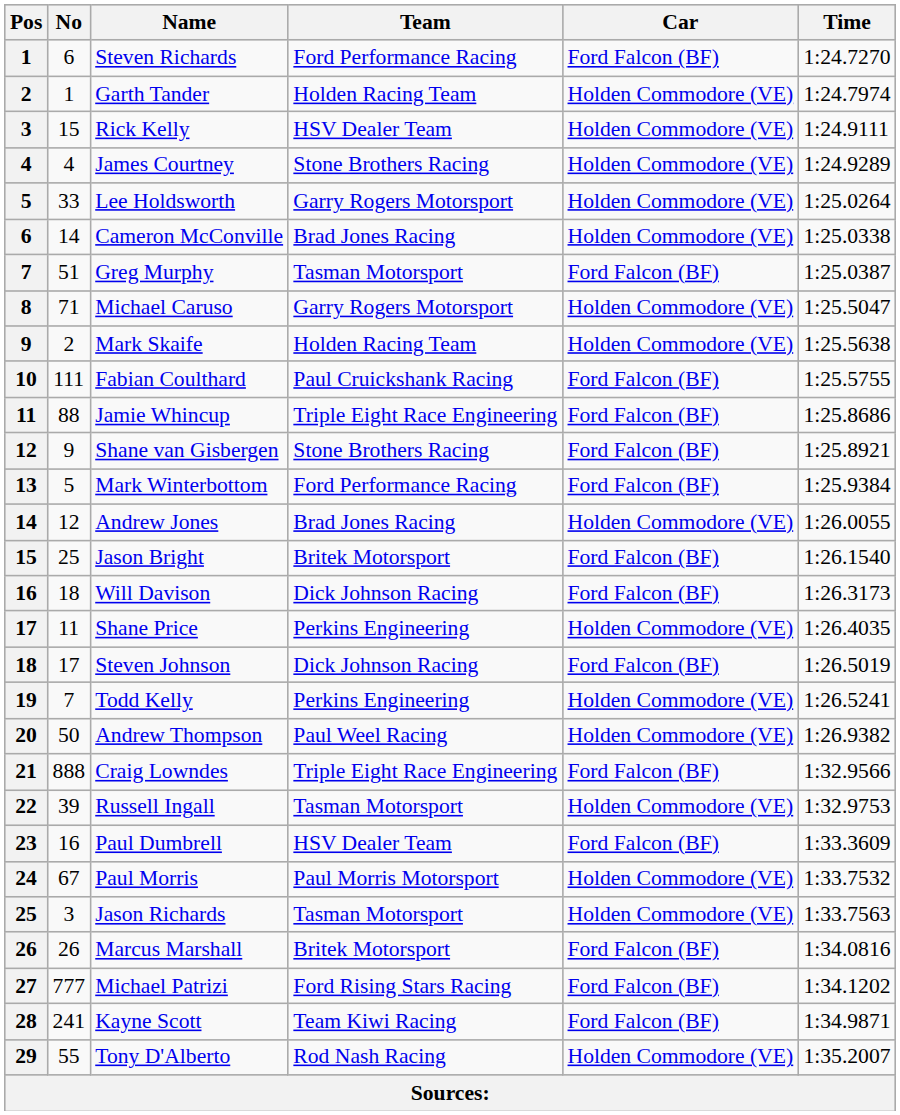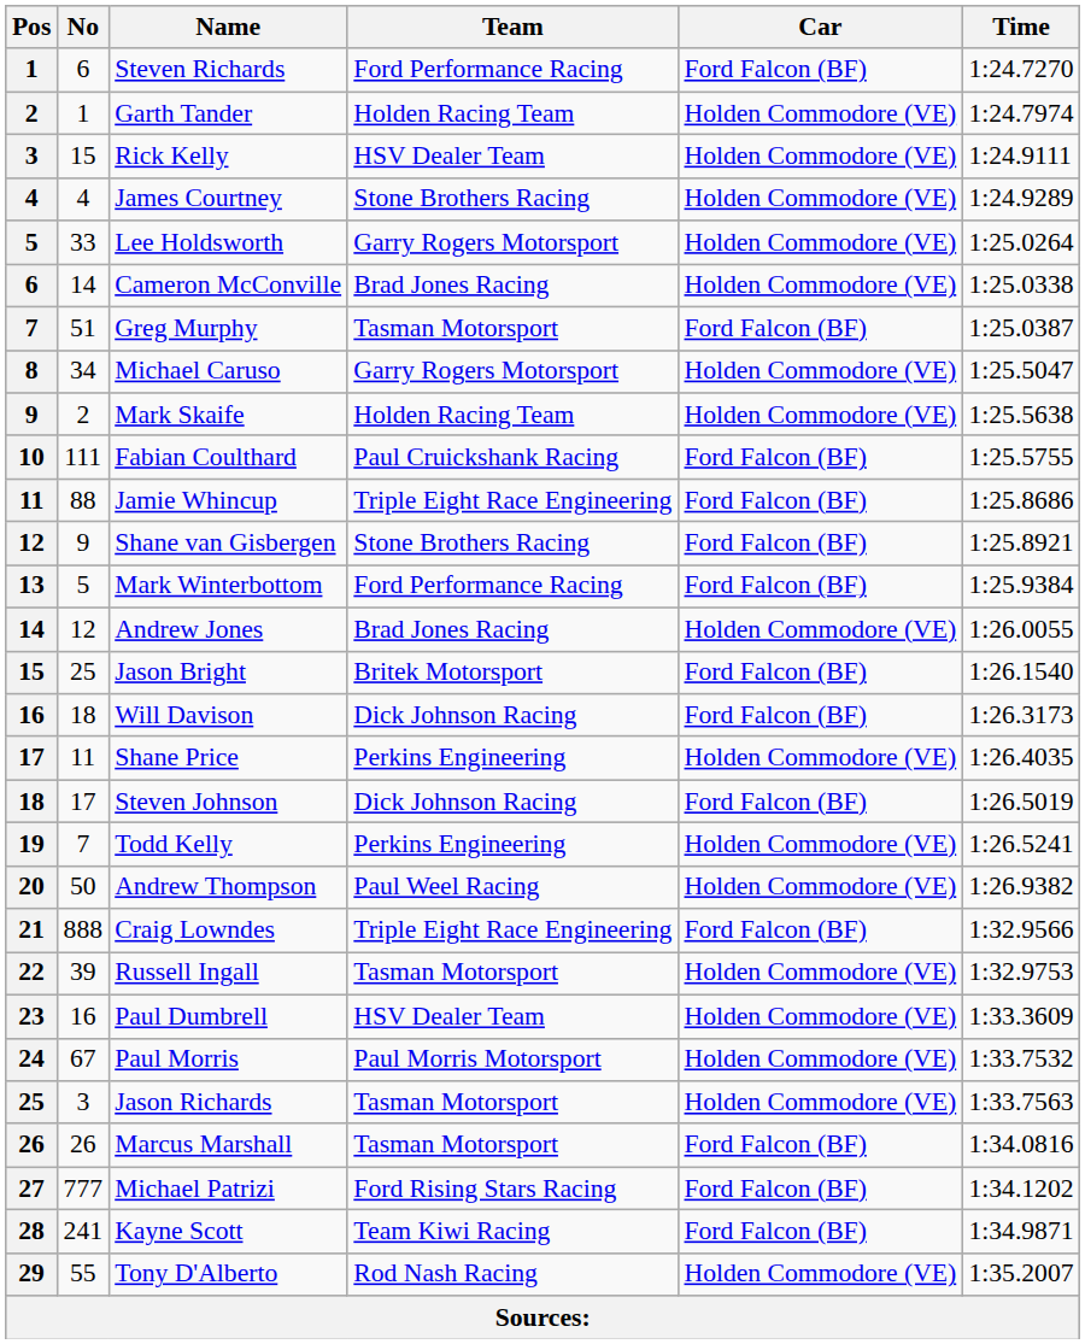 <table class="wikitable" style="font-size: 85%;">
 <tr>
 <th>Pos</th>
 <th>No</th>
 <th>Name</th>
 <th>Team</th>
 <th>Car</th>
 <th>Time</th>
 </tr>
 <tr>
 <th>1</th>
 <td align="center">6</td>
 <td> <a href='#'>Steven Richards</a></td>
 <td><a href='#'>Ford Performance Racing</a></td>
 <td><a href='#'>Ford Falcon (BF)</a></td>
 <td>1:24.7270</td>
 </tr>
 <tr>
 <th>2</th>
 <td align="center">1</td>
 <td> <a href='#'>Garth Tander</a></td>
 <td><a href='#'>Holden Racing Team</a></td>
 <td><a href='#'>Holden Commodore (VE)</a></td>
 <td>1:24.7974</td>
 </tr>
 <tr>
 <th>3</th>
 <td align="center">15</td>
 <td> <a href='#'>Rick Kelly</a></td>
 <td><a href='#'>HSV Dealer Team</a></td>
 <td><a href='#'>Holden Commodore (VE)</a></td>
 <td>1:24.9111</td>
 </tr>
 <tr>
 <th>4</th>
 <td align="center">4</td>
 <td> <a href='#'>James Courtney</a></td>
 <td><a href='#'>Stone Brothers Racing</a></td>
 <td><a href='#'>Holden Commodore (VE)</a></td>
 <td>1:24.9289</td>
 </tr>
 <tr>
 <th>5</th>
 <td align="center">33</td>
 <td> <a href='#'>Lee Holdsworth</a></td>
 <td><a href='#'>Garry Rogers Motorsport</a></td>
 <td><a href='#'>Holden Commodore (VE)</a></td>
 <td>1:25.0264</td>
 </tr>
 <tr>
 <th>6</th>
 <td align="center">14</td>
 <td> <a href='#'>Cameron McConville</a></td>
 <td><a href='#'>Brad Jones Racing</a></td>
 <td><a href='#'>Holden Commodore (VE)</a></td>
 <td>1:25.0338</td>
 </tr>
 <tr>
 <th>7</th>
 <td align="center">51</td>
 <td> <a href='#'>Greg Murphy</a></td>
 <td><a href='#'>Tasman Motorsport</a></td>
 <td><a href='#'>Ford Falcon (BF)</a></td>
 <td>1:25.0387</td>
 </tr>
 <tr>
 <th>8</th>
-<td align="center">71</td>
+<td align="center">34</td>
 <td> <a href='#'>Michael Caruso</a></td>
 <td><a href='#'>Garry Rogers Motorsport</a></td>
 <td><a href='#'>Holden Commodore (VE)</a></td>
 <td>1:25.5047</td>
 </tr>
 <tr>
 <th>9</th>
 <td align="center">2</td>
 <td> <a href='#'>Mark Skaife</a></td>
 <td><a href='#'>Holden Racing Team</a></td>
 <td><a href='#'>Holden Commodore (VE)</a></td>
 <td>1:25.5638</td>
 </tr>
 <tr>
 <th>10</th>
 <td align="center">111</td>
 <td> <a href='#'>Fabian Coulthard</a></td>
 <td><a href='#'>Paul Cruickshank Racing</a></td>
 <td><a href='#'>Ford Falcon (BF)</a></td>
 <td>1:25.5755</td>
 </tr>
 <tr>
 <th>11</th>
 <td align="center">88</td>
 <td> <a href='#'>Jamie Whincup</a></td>
 <td><a href='#'>Triple Eight Race Engineering</a></td>
 <td><a href='#'>Ford Falcon (BF)</a></td>
 <td>1:25.8686</td>
 </tr>
 <tr>
 <th>12</th>
 <td align="center">9</td>
 <td> <a href='#'>Shane van Gisbergen</a></td>
 <td><a href='#'>Stone Brothers Racing</a></td>
 <td><a href='#'>Ford Falcon (BF)</a></td>
 <td>1:25.8921</td>
 </tr>
 <tr>
 <th>13</th>
 <td align="center">5</td>
 <td> <a href='#'>Mark Winterbottom</a></td>
 <td><a href='#'>Ford Performance Racing</a></td>
 <td><a href='#'>Ford Falcon (BF)</a></td>
 <td>1:25.9384</td>
 </tr>
 <tr>
 <th>14</th>
 <td align="center">12</td>
 <td> <a href='#'>Andrew Jones</a></td>
 <td><a href='#'>Brad Jones Racing</a></td>
 <td><a href='#'>Holden Commodore (VE)</a></td>
 <td>1:26.0055</td>
 </tr>
 <tr>
 <th>15</th>
 <td align="center">25</td>
 <td> <a href='#'>Jason Bright</a></td>
 <td><a href='#'>Britek Motorsport</a></td>
 <td><a href='#'>Ford Falcon (BF)</a></td>
 <td>1:26.1540</td>
 </tr>
 <tr>
 <th>16</th>
 <td align="center">18</td>
 <td> <a href='#'>Will Davison</a></td>
 <td><a href='#'>Dick Johnson Racing</a></td>
 <td><a href='#'>Ford Falcon (BF)</a></td>
 <td>1:26.3173</td>
 </tr>
 <tr>
 <th>17</th>
 <td align="center">11</td>
 <td> <a href='#'>Shane Price</a></td>
 <td><a href='#'>Perkins Engineering</a></td>
 <td><a href='#'>Holden Commodore (VE)</a></td>
 <td>1:26.4035</td>
 </tr>
 <tr>
 <th>18</th>
 <td align="center">17</td>
 <td> <a href='#'>Steven Johnson</a></td>
 <td><a href='#'>Dick Johnson Racing</a></td>
 <td><a href='#'>Ford Falcon (BF)</a></td>
 <td>1:26.5019</td>
 </tr>
 <tr>
 <th>19</th>
 <td align="center">7</td>
 <td> <a href='#'>Todd Kelly</a></td>
 <td><a href='#'>Perkins Engineering</a></td>
 <td><a href='#'>Holden Commodore (VE)</a></td>
 <td>1:26.5241</td>
 </tr>
 <tr>
 <th>20</th>
 <td align="center">50</td>
 <td> <a href='#'>Andrew Thompson</a></td>
 <td><a href='#'>Paul Weel Racing</a></td>
 <td><a href='#'>Holden Commodore (VE)</a></td>
 <td>1:26.9382</td>
 </tr>
 <tr>
 <th>21</th>
 <td align="center">888</td>
 <td> <a href='#'>Craig Lowndes</a></td>
 <td><a href='#'>Triple Eight Race Engineering</a></td>
 <td><a href='#'>Ford Falcon (BF)</a></td>
 <td>1:32.9566</td>
 </tr>
 <tr>
 <th>22</th>
 <td align="center">39</td>
 <td> <a href='#'>Russell Ingall</a></td>
 <td><a href='#'>Tasman Motorsport</a></td>
 <td><a href='#'>Holden Commodore (VE)</a></td>
 <td>1:32.9753</td>
 </tr>
 <tr>
 <th>23</th>
 <td align="center">16</td>
 <td> <a href='#'>Paul Dumbrell</a></td>
 <td><a href='#'>HSV Dealer Team</a></td>
-<td><a href='#'>Ford Falcon (BF)</a></td>
+<td><a href='#'>Holden Commodore (VE)</a></td>
 <td>1:33.3609</td>
 </tr>
 <tr>
 <th>24</th>
 <td align="center">67</td>
 <td> <a href='#'>Paul Morris</a></td>
 <td><a href='#'>Paul Morris Motorsport</a></td>
 <td><a href='#'>Holden Commodore (VE)</a></td>
 <td>1:33.7532</td>
 </tr>
 <tr>
 <th>25</th>
 <td align="center">3</td>
 <td> <a href='#'>Jason Richards</a></td>
 <td><a href='#'>Tasman Motorsport</a></td>
 <td><a href='#'>Holden Commodore (VE)</a></td>
 <td>1:33.7563</td>
 </tr>
 <tr>
 <th>26</th>
 <td align="center">26</td>
 <td> <a href='#'>Marcus Marshall</a></td>
-<td><a href='#'>Britek Motorsport</a></td>
+<td><a href='#'>Tasman Motorsport</a></td>
 <td><a href='#'>Ford Falcon (BF)</a></td>
 <td>1:34.0816</td>
 </tr>
 <tr>
 <th>27</th>
 <td align="center">777</td>
 <td> <a href='#'>Michael Patrizi</a></td>
 <td><a href='#'>Ford Rising Stars Racing</a></td>
 <td><a href='#'>Ford Falcon (BF)</a></td>
 <td>1:34.1202</td>
 </tr>
 <tr>
 <th>28</th>
 <td align="center">241</td>
 <td> <a href='#'>Kayne Scott</a></td>
 <td><a href='#'>Team Kiwi Racing</a></td>
 <td><a href='#'>Ford Falcon (BF)</a></td>
 <td>1:34.9871</td>
 </tr>
 <tr>
 <th>29</th>
 <td align="center">55</td>
 <td> <a href='#'>Tony D'Alberto</a></td>
 <td><a href='#'>Rod Nash Racing</a></td>
 <td><a href='#'>Holden Commodore (VE)</a></td>
 <td>1:35.2007</td>
 </tr>
 <tr>
 <th colspan="6">Sources:</th>
 </tr>
 </table>
